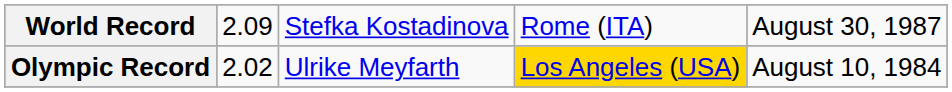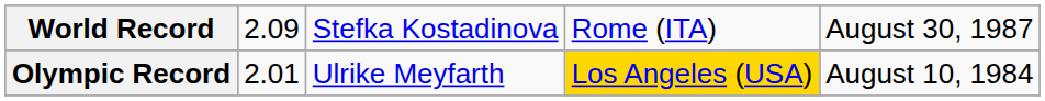 <table class="wikitable" style="font-size:95%;">
 <tr>
 <th>World Record</th>
 <td>2.09</td>
 <td> <a href='#'>Stefka Kostadinova</a></td>
 <td><a href='#'>Rome</a> (<a href='#'>ITA</a>)</td>
 <td>August 30, 1987</td>
 </tr>
 <tr>
 <th>Olympic Record</th>
-<td>2.02</td>
+<td>2.01</td>
 <td> <a href='#'>Ulrike Meyfarth</a></td>
 <td style="background: gold;"><a href='#'>Los Angeles</a> (<a href='#'>USA</a>)</td>
 <td>August 10, 1984</td>
 </tr>
 </table>
